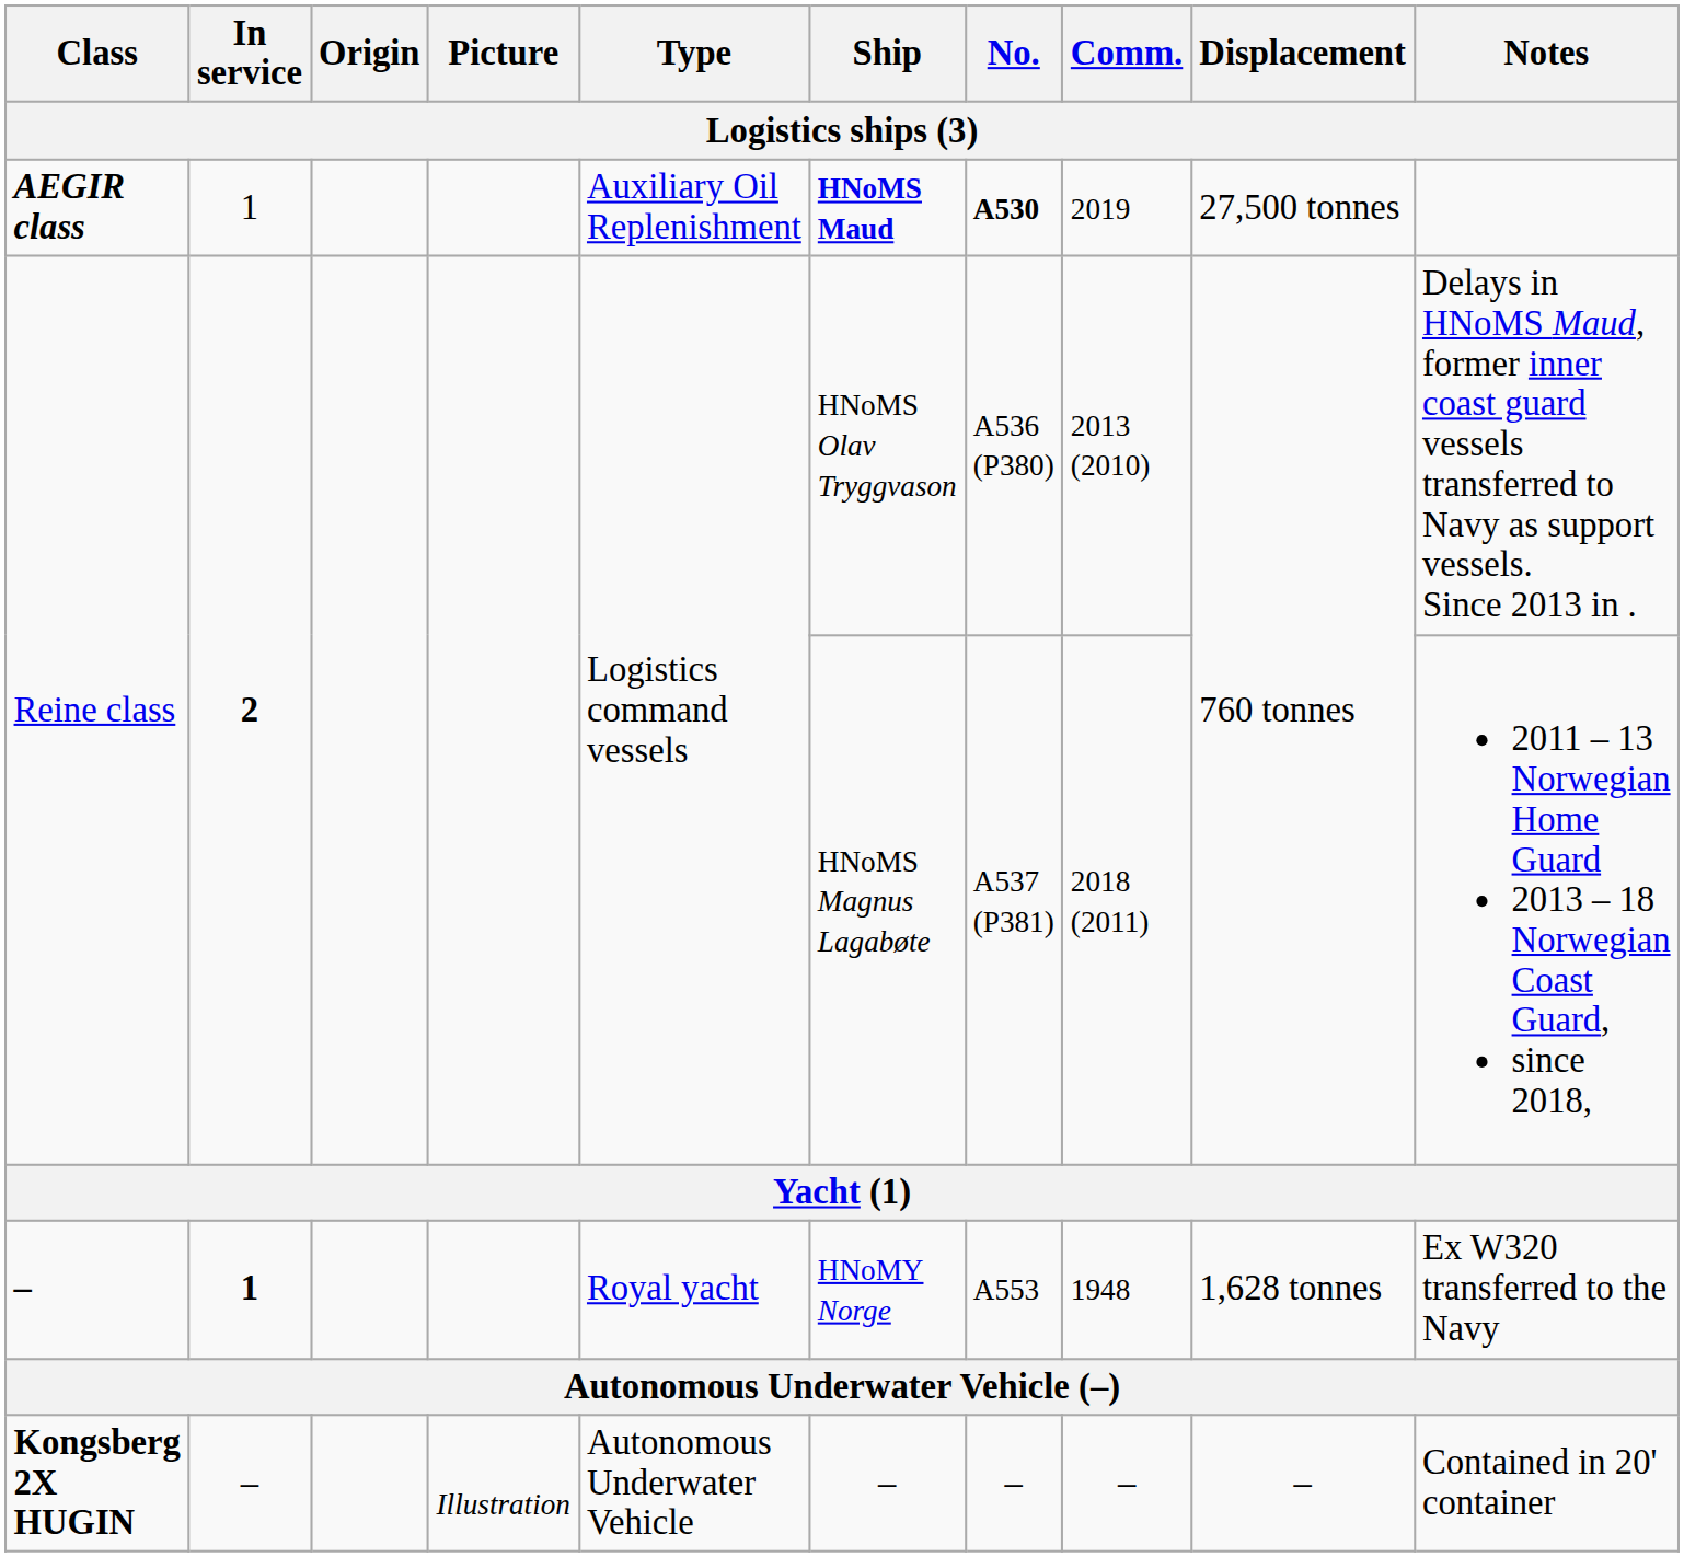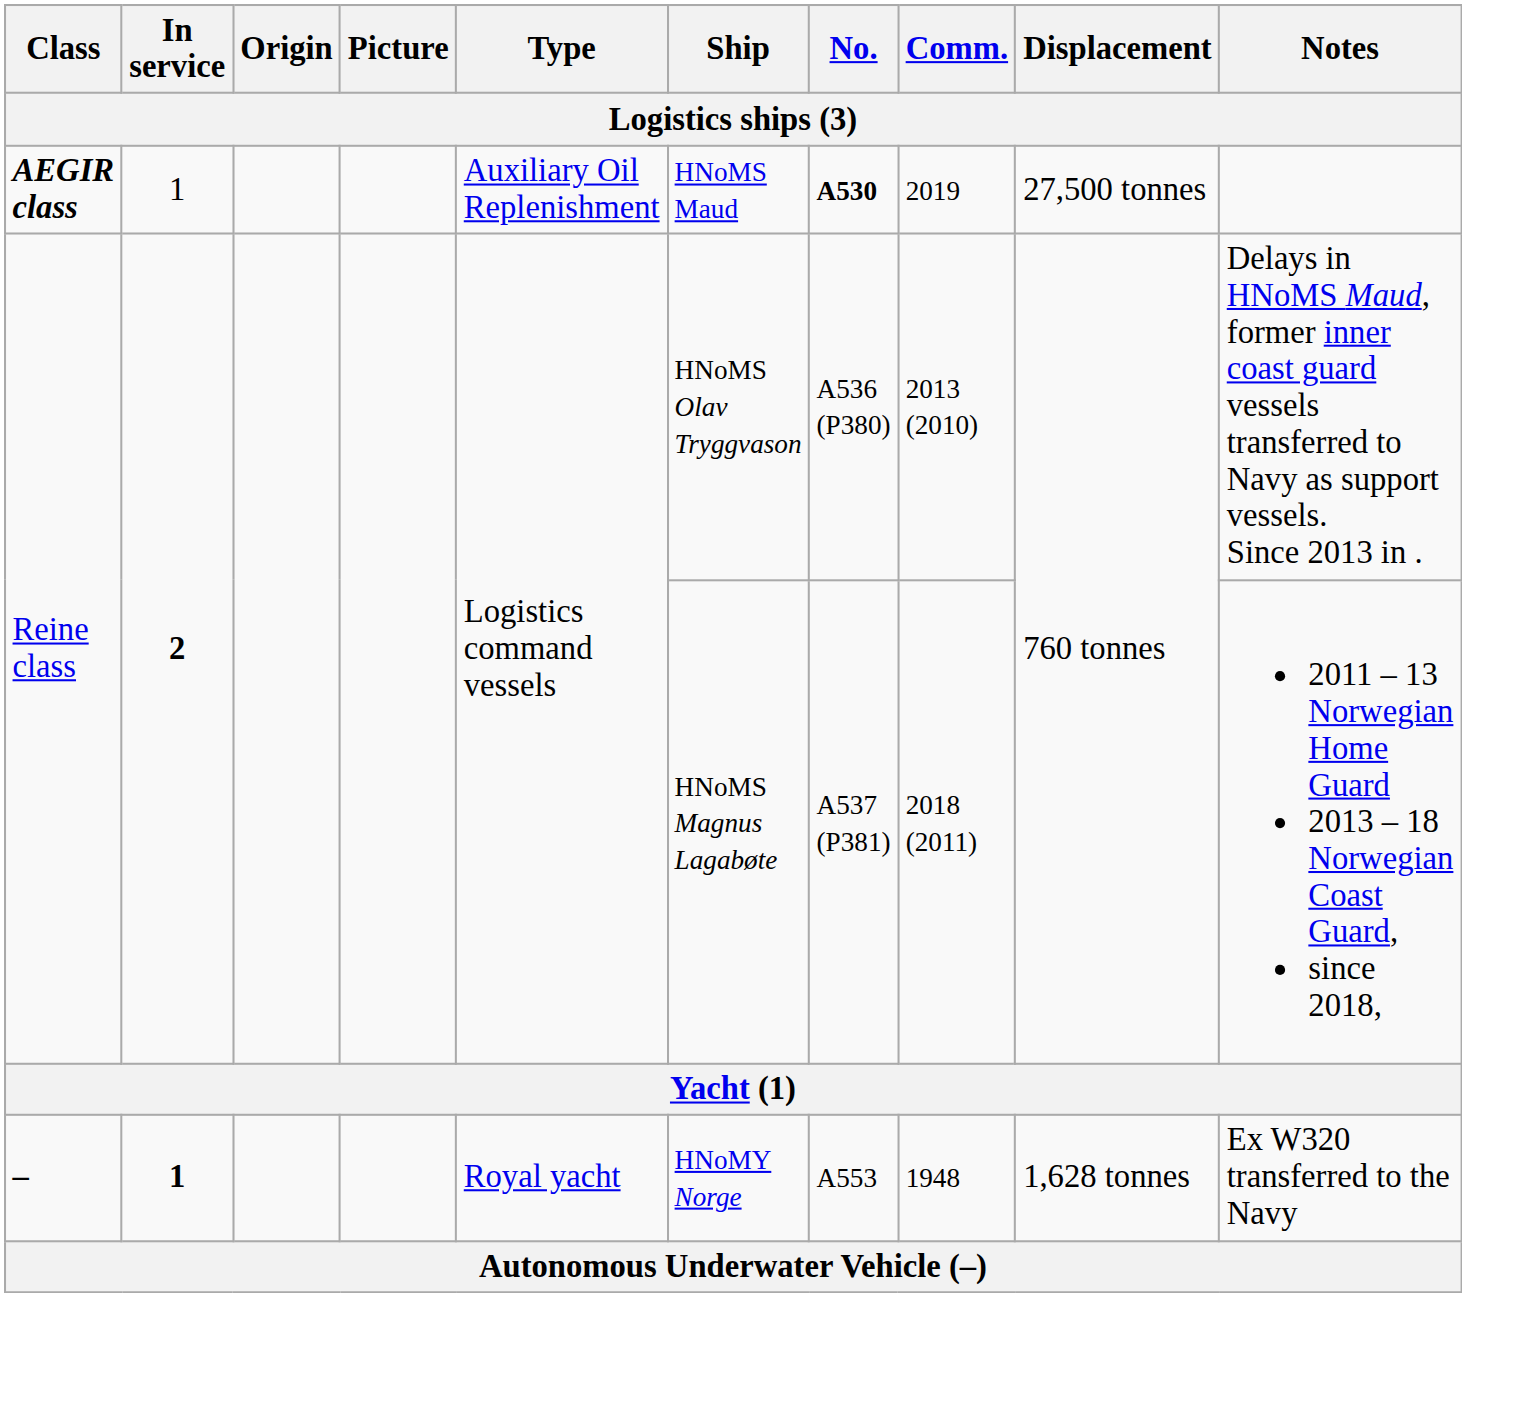 <table class="wikitable">
 <tr>
 <th>Class</th>
 <th>In service</th>
 <th>Origin</th>
 <th>Picture</th>
 <th>Type</th>
 <th>Ship</th>
 <th><a href='#'>No.</a></th>
 <th><a href='#'>Comm.</a></th>
 <th>Displacement</th>
 <th>Notes</th>
 </tr>
 <tr>
 <th colspan="10">Logistics ships (3)</th>
 </tr>
 <tr>
 <td><strong><em>AEGIR<em> class<strong></td>
 <td style="text-align: center;"></strong>1<strong></td>
 <td></td>
 <td></td>
 <td><a href='#'>Auxiliary Oil Replenishment</a></td>
-<td><strong><a href='#'><small>HNoMS </em>Maud<em></small></a></strong></td>
+<td><a href='#'><small>HNoMS </em>Maud<em></small></a></td>
 <td><strong><small>A530</small></strong></td>
 <td><small>2019</small></td>
 <td>27,500 tonnes</td>
 <td></td>
 </tr>
 <tr>
 <td rowspan="2"><a href='#'></em></strong>Reine</em> class</strong></a></td>
 <td rowspan="2" style="text-align: center;"><strong>2</strong></td>
 <td rowspan="2"></td>
 <td rowspan="2"><br></td>
 <td rowspan="2">Logistics command vessels</td>
 <td><small>HNoMS <em>Olav Tryggvason</em></small></td>
 <td><small>A536</small><br><small>(P380)</small></td>
 <td><small>2013</small><br><small>(2010)</small></td>
 <td rowspan="2">760 tonnes</td>
 <td>Delays in <a href='#'>HNoMS <em>Maud</em></a>, former <a href='#'>inner coast guard</a> vessels transferred to Navy as support vessels.<br>Since 2013 in .</td>
 </tr>
 <tr>
 <td><small>HNoMS <em>Magnus Lagabøte</em></small></td>
 <td><small>A537</small><br><small>(P381)</small></td>
 <td><small>2018</small><br><small>(2011)</small></td>
 <td><br><ul><li>2011 – 13 <a href='#'>Norwegian Home Guard</a></li><li>2013 – 18 <a href='#'>Norwegian Coast Guard</a>,</li><li>since 2018, </li></ul></td>
 </tr>
 <tr>
 <th colspan="10"><a href='#'>Yacht</a> (1)</th>
 </tr>
 <tr>
 <td><strong>–</strong></td>
 <td style="text-align: center;"><strong>1</strong></td>
 <td></td>
 <td></td>
 <td><a href='#'>Royal yacht</a></td>
 <td><a href='#'><small>HNoMY <em>Norge</em></small></a></td>
 <td><small>A553</small></td>
 <td><small>1948</small></td>
 <td>1,628 tonnes</td>
 <td>Ex W320 transferred to the Navy</td>
 </tr>
 <tr>
 <th colspan="10">Autonomous Underwater Vehicle (–)</th>
 </tr>
-<tr>
-<td><strong>Kongsberg  2X HUGIN</strong></td>
-<td style="text-align: center;">–</td>
-<td></td>
-<td><small></small><br><em><small>Illustration</small></em></td>
-<td>Autonomous Underwater Vehicle</td>
-<td style="text-align: center;">–</td>
-<td style="text-align: center;">–</td>
-<td style="text-align: center;">–</td>
-<td style="text-align: center;">–</td>
-<td>Contained in 20' container</td>
-</tr>
 </table>
